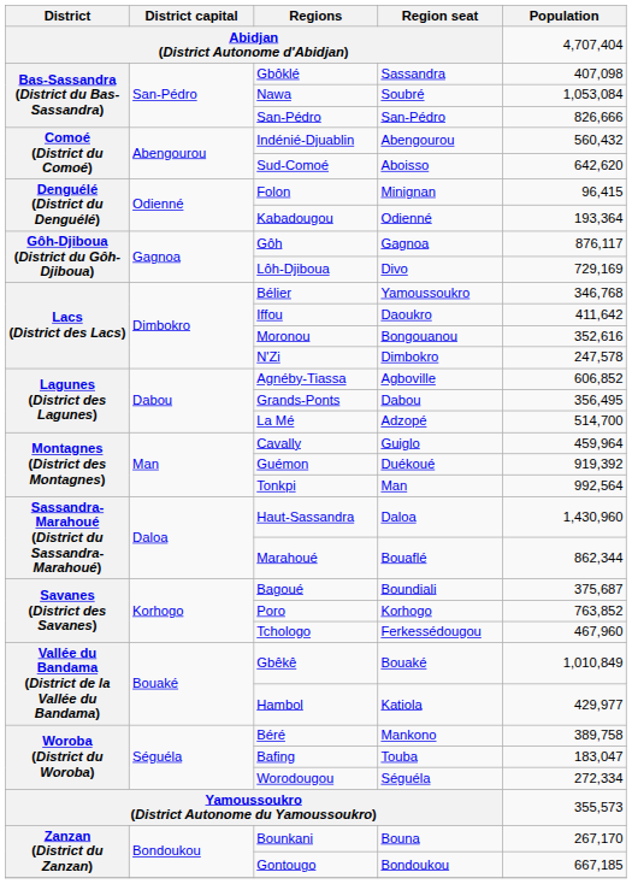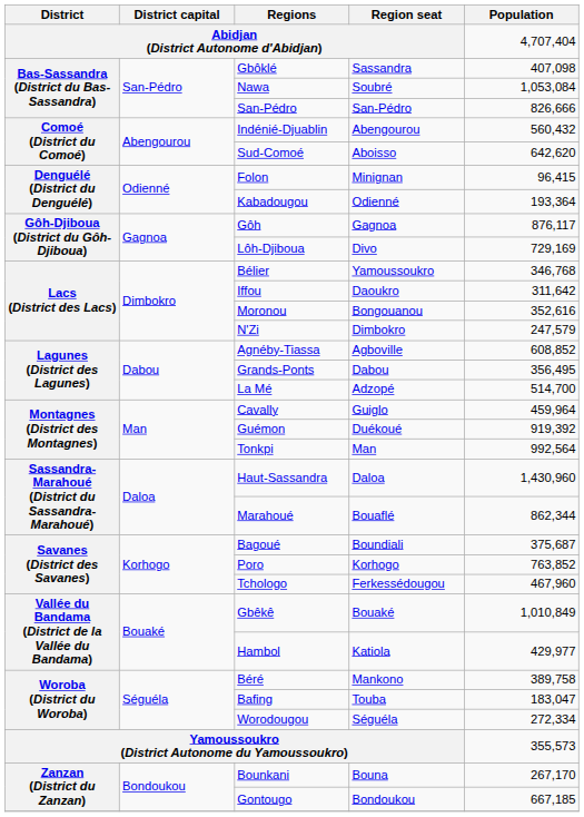 <table class="sortable wikitable plainrowheaders">
 <tr>
 <th scope="col" width=140>District</th>
 <th scope="col" width=140>District capital</th>
 <th scope="col" width=140>Regions</th>
 <th scope="col" width=140>Region seat</th>
 <th scope="col" width=140>Population</th>
 </tr>
 <tr>
 <th scope=row colspan=4><strong><a href='#'>Abidjan</a></strong> <br>(<em>District Autonome d'Abidjan</em>)</th>
 <td align="right">4,707,404</td>
 </tr>
 <tr>
 <th scope=row rowspan=3><strong><a href='#'>Bas-Sassandra</a></strong> <br>(<em>District du Bas-Sassandra</em>)</th>
 <td align=left rowspan=3><a href='#'>San-Pédro</a></td>
 <td><a href='#'>Gbôklé</a></td>
 <td><a href='#'>Sassandra</a></td>
 <td align="right">407,098</td>
 </tr>
 <tr>
 <td><a href='#'>Nawa</a></td>
 <td><a href='#'>Soubré</a></td>
 <td align="right">1,053,084</td>
 </tr>
 <tr>
 <td><a href='#'>San-Pédro</a></td>
 <td><a href='#'>San-Pédro</a></td>
 <td align="right">826,666</td>
 </tr>
 <tr>
 <th scope=row rowspan=2><strong><a href='#'>Comoé</a></strong> <br>(<em>District du Comoé</em>)</th>
 <td align=left rowspan=2><a href='#'>Abengourou</a></td>
 <td><a href='#'>Indénié-Djuablin</a></td>
 <td><a href='#'>Abengourou</a></td>
 <td align="right">560,432</td>
 </tr>
 <tr>
 <td><a href='#'>Sud-Comoé</a></td>
 <td><a href='#'>Aboisso</a></td>
 <td align="right">642,620</td>
 </tr>
 <tr>
 <th scope=row rowspan=2><strong><a href='#'>Denguélé</a></strong> <br>(<em>District du Denguélé</em>)</th>
 <td align=left rowspan=2><a href='#'>Odienné</a></td>
 <td><a href='#'>Folon</a></td>
 <td><a href='#'>Minignan</a></td>
 <td align="right">96,415</td>
 </tr>
 <tr>
 <td><a href='#'>Kabadougou</a></td>
 <td><a href='#'>Odienné</a></td>
 <td align="right">193,364</td>
 </tr>
 <tr>
 <th scope=row rowspan=2><strong><a href='#'>Gôh-Djiboua</a></strong> <br>(<em>District du Gôh-Djiboua</em>)</th>
 <td align=left rowspan=2><a href='#'>Gagnoa</a></td>
 <td><a href='#'>Gôh</a></td>
 <td><a href='#'>Gagnoa</a></td>
 <td align="right">876,117</td>
 </tr>
 <tr>
 <td><a href='#'>Lôh-Djiboua</a></td>
 <td><a href='#'>Divo</a></td>
 <td align="right">729,169</td>
 </tr>
 <tr>
 <th scope=row rowspan=4><strong><a href='#'>Lacs</a></strong> <br>(<em>District des Lacs</em>)</th>
 <td align=left rowspan=4><a href='#'>Dimbokro</a></td>
 <td><a href='#'>Bélier</a></td>
 <td><a href='#'>Yamoussoukro</a></td>
 <td align="right">346,768</td>
 </tr>
 <tr>
 <td><a href='#'>Iffou</a></td>
 <td><a href='#'>Daoukro</a></td>
-<td align="right">411,642</td>
+<td align="right">311,642</td>
 </tr>
 <tr>
 <td><a href='#'>Moronou</a></td>
 <td><a href='#'>Bongouanou</a></td>
 <td align="right">352,616</td>
 </tr>
 <tr>
 <td><a href='#'>N'Zi</a></td>
 <td><a href='#'>Dimbokro</a></td>
-<td align="right">247,578</td>
+<td align="right">247,579</td>
 </tr>
 <tr>
 <th scope=row rowspan=3><strong><a href='#'>Lagunes</a></strong> <br>(<em>District des Lagunes</em>)</th>
 <td align=left rowspan=3><a href='#'>Dabou</a></td>
 <td><a href='#'>Agnéby-Tiassa</a></td>
 <td><a href='#'>Agboville</a></td>
-<td align="right">606,852</td>
+<td align="right">608,852</td>
 </tr>
 <tr>
 <td><a href='#'>Grands-Ponts</a></td>
 <td><a href='#'>Dabou</a></td>
 <td align="right">356,495</td>
 </tr>
 <tr>
 <td><a href='#'>La Mé</a></td>
 <td><a href='#'>Adzopé</a></td>
 <td align="right">514,700</td>
 </tr>
 <tr>
 <th scope=row rowspan=3><strong><a href='#'>Montagnes</a></strong> <br>(<em>District des Montagnes</em>)</th>
 <td align=left rowspan=3><a href='#'>Man</a></td>
 <td><a href='#'>Cavally</a></td>
 <td><a href='#'>Guiglo</a></td>
 <td align="right">459,964</td>
 </tr>
 <tr>
 <td><a href='#'>Guémon</a></td>
 <td><a href='#'>Duékoué</a></td>
 <td align="right">919,392</td>
 </tr>
 <tr>
 <td><a href='#'>Tonkpi</a></td>
 <td><a href='#'>Man</a></td>
 <td align="right">992,564</td>
 </tr>
 <tr>
 <th scope=row rowspan=2><strong><a href='#'>Sassandra-Marahoué</a></strong> <br>(<em>District du Sassandra-Marahoué</em>)</th>
 <td align=left rowspan=2><a href='#'>Daloa</a></td>
 <td><a href='#'>Haut-Sassandra</a></td>
 <td><a href='#'>Daloa</a></td>
 <td align="right">1,430,960</td>
 </tr>
 <tr>
 <td><a href='#'>Marahoué</a></td>
 <td><a href='#'>Bouaflé</a></td>
 <td align="right">862,344</td>
 </tr>
 <tr>
 <th scope=row rowspan=3><strong><a href='#'>Savanes</a></strong> <br>(<em>District des Savanes</em>)</th>
 <td align=left rowspan=3><a href='#'>Korhogo</a></td>
 <td><a href='#'>Bagoué</a></td>
 <td><a href='#'>Boundiali</a></td>
 <td align="right">375,687</td>
 </tr>
 <tr>
 <td><a href='#'>Poro</a></td>
 <td><a href='#'>Korhogo</a></td>
 <td align="right">763,852</td>
 </tr>
 <tr>
 <td><a href='#'>Tchologo</a></td>
 <td><a href='#'>Ferkessédougou</a></td>
 <td align="right">467,960</td>
 </tr>
 <tr>
 <th scope=row rowspan=2><strong><a href='#'>Vallée du Bandama</a></strong> <br>(<em>District de la Vallée du Bandama</em>)</th>
 <td align=left rowspan=2><a href='#'>Bouaké</a></td>
 <td><a href='#'>Gbêkê</a></td>
 <td><a href='#'>Bouaké</a></td>
 <td align="right">1,010,849</td>
 </tr>
 <tr>
 <td><a href='#'>Hambol</a></td>
 <td><a href='#'>Katiola</a></td>
 <td align="right">429,977</td>
 </tr>
 <tr>
 <th scope=row rowspan=3><strong><a href='#'>Woroba</a></strong> <br>(<em>District du Woroba</em>)</th>
 <td align=left rowspan=3><a href='#'>Séguéla</a></td>
 <td><a href='#'>Béré</a></td>
 <td><a href='#'>Mankono</a></td>
 <td align="right">389,758</td>
 </tr>
 <tr>
 <td><a href='#'>Bafing</a></td>
 <td><a href='#'>Touba</a></td>
 <td align="right">183,047</td>
 </tr>
 <tr>
 <td><a href='#'>Worodougou</a></td>
 <td><a href='#'>Séguéla</a></td>
 <td align="right">272,334</td>
 </tr>
 <tr>
 <th scope=row colspan=4><strong><a href='#'>Yamoussoukro</a></strong> <br>(<em>District Autonome du Yamoussoukro</em>)</th>
 <td align="right">355,573</td>
 </tr>
 <tr>
 <th scope=row rowspan=2><strong><a href='#'>Zanzan</a></strong> <br>(<em>District du Zanzan</em>)</th>
 <td align=left rowspan=2><a href='#'>Bondoukou</a></td>
 <td><a href='#'>Bounkani</a></td>
 <td><a href='#'>Bouna</a></td>
 <td align="right">267,170</td>
 </tr>
 <tr>
 <td><a href='#'>Gontougo</a></td>
 <td><a href='#'>Bondoukou</a></td>
 <td align="right">667,185</td>
 </tr>
 <tr>
 </tr>
 </table>
